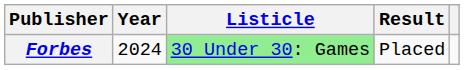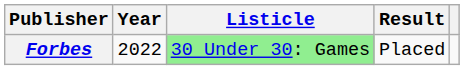 <table class="wikitable plainrowheaders sortable">
 <tr>
 <th scope="col">Publisher</th>
 <th scope="col">Year</th>
 <th scope="col"><a href='#'>Listicle</a></th>
 <th scope="col">Result</th>
 <th class="unsortable" scope="col"></th>
 </tr>
 <tr>
 <th scope="row"><em><a href='#'>Forbes</a></em></th>
-<td>2024</td>
+<td>2022</td>
 <td style="background: lightgreen;"><a href='#'>30 Under 30</a>: Games</td>
 <td>Placed</td>
 <td align="center"></td>
 </tr>
 </table>
